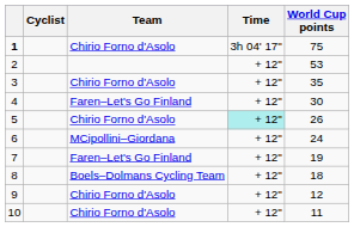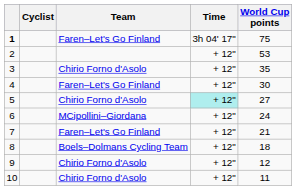 <table class="wikitable">
 <tr style="background:#ccccff;">
 <th></th>
 <th>Cyclist</th>
 <th>Team</th>
 <th>Time</th>
 <th><a href='#'>World Cup</a><br>points</th>
 </tr>
 <tr>
 <td align=center><strong>1</strong></td>
 <td></td>
-<td><a href='#'>Chirio Forno d'Asolo</a></td>
+<td><a href='#'>Faren–Let's Go Finland</a></td>
 <td align=right>3h 04' 17"</td>
 <td align=center>75</td>
 </tr>
 <tr>
 <td align=center>2</td>
 <td></td>
 <td></td>
 <td align=right>+ 12"</td>
 <td align=center>53</td>
 </tr>
 <tr>
 <td align=center>3</td>
 <td></td>
 <td><a href='#'>Chirio Forno d'Asolo</a></td>
 <td align=right>+ 12"</td>
 <td align=center>35</td>
 </tr>
 <tr>
 <td align=center>4</td>
 <td></td>
 <td><a href='#'>Faren–Let's Go Finland</a></td>
 <td align=right>+ 12"</td>
 <td align=center>30</td>
 </tr>
 <tr>
 <td align=center>5</td>
 <td></td>
 <td><a href='#'>Chirio Forno d'Asolo</a></td>
 <td align=right style="background: paleturquoise;">+ 12"</td>
-<td align=center>26</td>
+<td align=center>27</td>
 </tr>
 <tr>
 <td align=center>6</td>
 <td></td>
 <td><a href='#'>MCipollini–Giordana</a></td>
 <td align=right>+ 12"</td>
 <td align=center>24</td>
 </tr>
 <tr>
 <td align=center>7</td>
 <td></td>
 <td><a href='#'>Faren–Let's Go Finland</a></td>
 <td align=right>+ 12"</td>
-<td align=center>19</td>
+<td align=center>21</td>
 </tr>
 <tr>
 <td align=center>8</td>
 <td></td>
 <td><a href='#'>Boels–Dolmans Cycling Team</a></td>
 <td align=right>+ 12"</td>
 <td align=center>18</td>
 </tr>
 <tr>
 <td align=center>9</td>
 <td></td>
 <td><a href='#'>Chirio Forno d'Asolo</a></td>
 <td align=right>+ 12"</td>
 <td align=center>12</td>
 </tr>
 <tr>
 <td align=center>10</td>
 <td></td>
 <td><a href='#'>Chirio Forno d'Asolo</a></td>
 <td align=right>+ 12"</td>
 <td align=center>11</td>
 </tr>
 </table>
